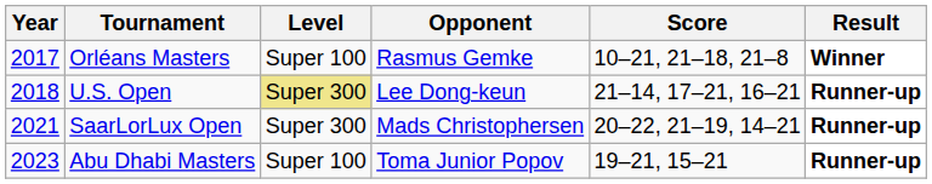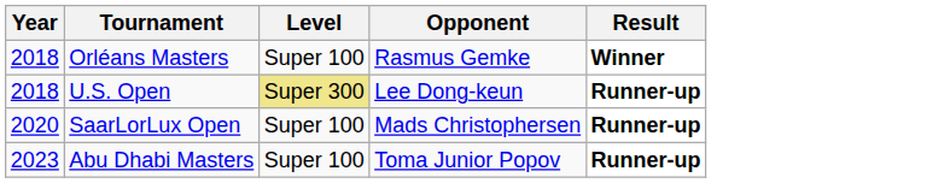 <table class="sortable wikitable" style="font-size: 90%;">
 <tr>
 <th>Year</th>
 <th>Tournament</th>
 <th>Level</th>
 <th>Opponent</th>
-<th>Score</th>
 <th>Result</th>
 </tr>
 <tr>
-<td align="center"><a href='#'>2017</a></td>
+<td align="center"><a href='#'>2018</a></td>
 <td align="left"><a href='#'>Orléans Masters</a></td>
 <td align="left">Super 100</td>
 <td align="left"> <a href='#'>Rasmus Gemke</a></td>
-<td align="left">10–21, 21–18, 21–8</td>
 <td style="text-align:left; background:white"> <strong>Winner</strong></td>
 </tr>
 <tr>
 <td align="center"><a href='#'>2018</a></td>
 <td align="left"><a href='#'>U.S. Open</a></td>
 <td align="left" style="background: khaki;">Super 300</td>
 <td align="left"> <a href='#'>Lee Dong-keun</a></td>
-<td align="left">21–14, 17–21, 16–21</td>
 <td style="text-align:left; background:white"> <strong>Runner-up</strong></td>
 </tr>
 <tr>
-<td align="center"><a href='#'>2021</a></td>
+<td align="center"><a href='#'>2020</a></td>
 <td align="left"><a href='#'>SaarLorLux Open</a></td>
-<td align="left">Super 300</td>
+<td align="left">Super 100</td>
 <td align="left"> <a href='#'>Mads Christophersen</a></td>
-<td align="left">20–22, 21–19, 14–21</td>
 <td style="text-align:left; background:white"> <strong>Runner-up</strong></td>
 </tr>
 <tr>
 <td align="center"><a href='#'>2023</a></td>
 <td align="left"><a href='#'>Abu Dhabi Masters</a></td>
 <td align="left">Super 100</td>
 <td align="left"> <a href='#'>Toma Junior Popov</a></td>
-<td align="left">19–21, 15–21</td>
 <td style="text-align:left; background:white"> <strong>Runner-up</strong></td>
 </tr>
 </table>
